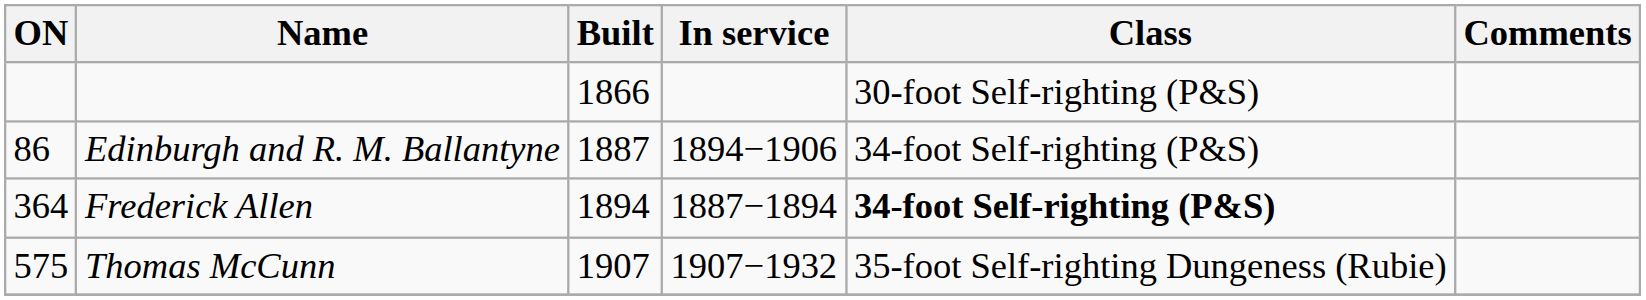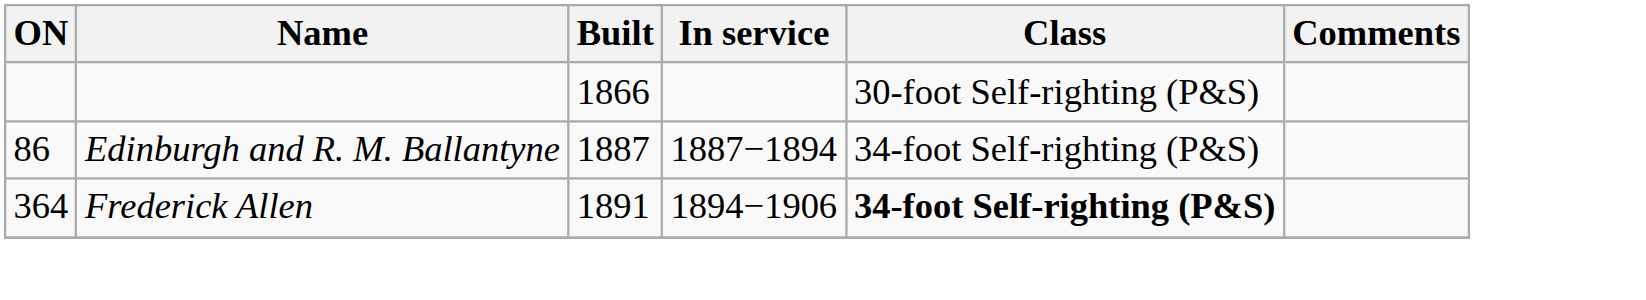 <table class="wikitable">
 <tr>
 <th>ON</th>
 <th>Name</th>
 <th>Built</th>
 <th>In service</th>
 <th>Class</th>
 <th>Comments</th>
 </tr>
 <tr>
 <td></td>
 <td></td>
 <td>1866</td>
 <td></td>
 <td>30-foot Self-righting (P&S)</td>
 <td></td>
 </tr>
 <tr>
 <td>86</td>
 <td><em>Edinburgh and R. M. Ballantyne</em></td>
 <td>1887</td>
-<td>1894−1906</td>
+<td>1887−1894</td>
 <td>34-foot Self-righting (P&S)</td>
 <td></td>
 </tr>
 <tr>
 <td>364</td>
 <td><em>Frederick Allen</em></td>
-<td>1894</td>
-<td>1887−1894</td>
+<td>1891</td>
+<td>1894−1906</td>
 <td><strong>34-foot Self-righting (P&S)</strong></td>
-<td></td>
-</tr>
-<tr>
-<td>575</td>
-<td><em>Thomas McCunn</em></td>
-<td>1907</td>
-<td>1907−1932</td>
-<td>35-foot Self-righting Dungeness (Rubie)</td>
 <td></td>
 </tr>
 <tr>
 </tr>
 </table>
